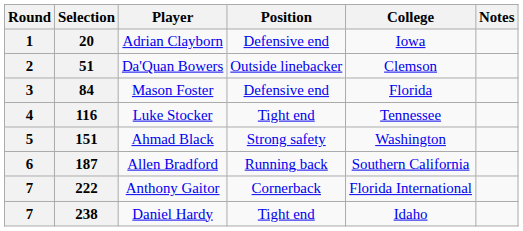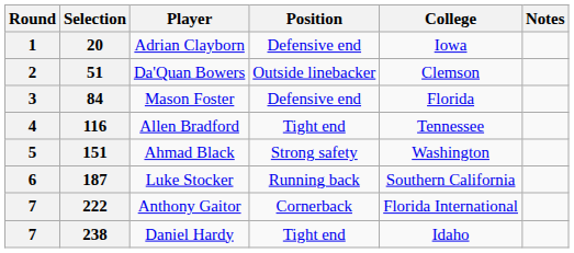 <table class="wikitable" style="font-size: 95%; text-align: center;">
 <tr>
 <th>Round</th>
 <th>Selection</th>
 <th>Player</th>
 <th>Position</th>
 <th>College</th>
 <th>Notes</th>
 </tr>
 <tr>
 <th>1</th>
 <th>20</th>
 <td><a href='#'>Adrian Clayborn</a></td>
 <td><a href='#'>Defensive end</a></td>
 <td><a href='#'>Iowa</a></td>
 <td></td>
 </tr>
 <tr>
 <th>2</th>
 <th>51</th>
 <td><a href='#'>Da'Quan Bowers</a></td>
 <td><a href='#'>Outside linebacker</a></td>
 <td><a href='#'>Clemson</a></td>
 <td></td>
 </tr>
 <tr>
 <th>3</th>
 <th>84</th>
 <td><a href='#'>Mason Foster</a></td>
 <td><a href='#'>Defensive end</a></td>
 <td><a href='#'>Florida</a></td>
 <td></td>
 </tr>
 <tr>
 <th>4</th>
 <th>116</th>
-<td><a href='#'>Luke Stocker</a></td>
+<td><a href='#'>Allen Bradford</a></td>
 <td><a href='#'>Tight end</a></td>
 <td><a href='#'>Tennessee</a></td>
 <td></td>
 </tr>
 <tr>
 <th>5</th>
 <th>151</th>
 <td><a href='#'>Ahmad Black</a></td>
 <td><a href='#'>Strong safety</a></td>
 <td><a href='#'>Washington</a></td>
 <td style="text-align:center;"></td>
 </tr>
 <tr>
 <th>6</th>
 <th>187</th>
-<td><a href='#'>Allen Bradford</a></td>
+<td><a href='#'>Luke Stocker</a></td>
 <td><a href='#'>Running back</a></td>
 <td><a href='#'>Southern California</a></td>
 <td style="text-align:center;"> </td>
 </tr>
 <tr>
 <th>7</th>
 <th>222</th>
 <td><a href='#'>Anthony Gaitor</a></td>
 <td><a href='#'>Cornerback</a></td>
 <td><a href='#'>Florida International</a></td>
 <td></td>
 </tr>
 <tr>
 <th>7</th>
 <th>238</th>
 <td><a href='#'>Daniel Hardy</a></td>
 <td><a href='#'>Tight end</a></td>
 <td><a href='#'>Idaho</a></td>
 <td style="text-align:center;"></td>
 </tr>
 </table>
